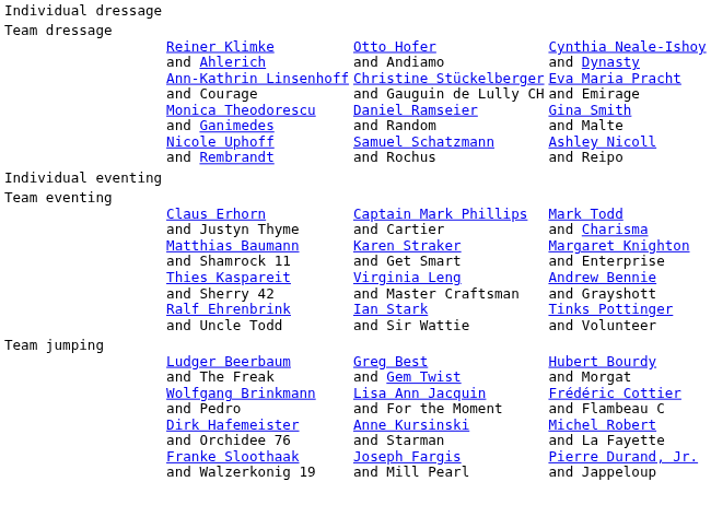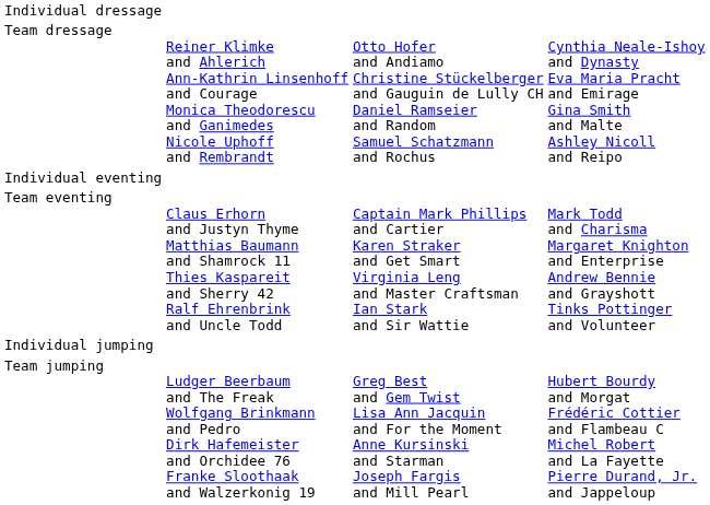 <table>
 <tr valign="top">
 <td>Individual dressage<br></td>
 <td></td>
 <td></td>
 <td></td>
 </tr>
 <tr valign="top">
 <td>Team dressage<br></td>
 <td><br><a href='#'>Reiner Klimke</a> <br> and <a href='#'>Ahlerich</a> <br> <a href='#'>Ann-Kathrin Linsenhoff</a> <br> and Courage <br> <a href='#'>Monica Theodorescu</a> <br> and <a href='#'>Ganimedes</a> <br> <a href='#'>Nicole Uphoff</a> <br> and <a href='#'>Rembrandt</a></td>
 <td><br><a href='#'>Otto Hofer</a> <br> and Andiamo <br> <a href='#'>Christine Stückelberger</a> <br> and Gauguin de Lully CH <br> <a href='#'>Daniel Ramseier</a> <br> and Random <br> <a href='#'>Samuel Schatzmann</a> <br> and Rochus</td>
 <td><br><a href='#'>Cynthia Neale-Ishoy</a> <br> and <a href='#'>Dynasty</a> <br> <a href='#'>Eva Maria Pracht</a> <br> and Emirage <br> <a href='#'>Gina Smith</a> <br> and Malte <br> <a href='#'>Ashley Nicoll</a> <br> and Reipo</td>
 </tr>
 <tr valign="top">
 <td>Individual eventing<br></td>
 <td></td>
 <td></td>
 <td></td>
 </tr>
 <tr valign="top">
 <td>Team eventing<br></td>
 <td><br><a href='#'>Claus Erhorn</a> <br> and Justyn Thyme <br> <a href='#'>Matthias Baumann</a> <br> and Shamrock 11 <br> <a href='#'>Thies Kaspareit</a> <br> and Sherry 42 <br> <a href='#'>Ralf Ehrenbrink</a> <br> and Uncle Todd</td>
 <td><br><a href='#'>Captain Mark Phillips</a> <br> and Cartier <br> <a href='#'>Karen Straker</a> <br> and Get Smart <br> <a href='#'>Virginia Leng</a> <br> and Master Craftsman <br> <a href='#'>Ian Stark</a> <br> and Sir Wattie</td>
 <td><br><a href='#'>Mark Todd</a> <br> and <a href='#'>Charisma</a> <br> <a href='#'>Margaret Knighton</a> <br> and Enterprise <br> <a href='#'>Andrew Bennie</a> <br> and Grayshott <br> <a href='#'>Tinks Pottinger</a> <br> and Volunteer</td>
 </tr>
 <tr valign="top">
+<td>Individual jumping<br></td>
+<td></td>
+<td></td>
+<td></td>
+</tr>
+<tr valign="top">
 <td>Team jumping<br></td>
 <td><br><a href='#'>Ludger Beerbaum</a> <br> and The Freak <br> <a href='#'>Wolfgang Brinkmann</a> <br> and Pedro <br> <a href='#'>Dirk Hafemeister</a> <br> and Orchidee 76 <br> <a href='#'>Franke Sloothaak</a> <br> and Walzerkonig 19</td>
 <td><br><a href='#'>Greg Best</a> <br> and <a href='#'>Gem Twist</a><br> <a href='#'>Lisa Ann Jacquin</a> <br> and For the Moment <br> <a href='#'>Anne Kursinski</a> <br> and Starman <br> <a href='#'>Joseph Fargis</a> <br> and Mill Pearl</td>
 <td><br><a href='#'>Hubert Bourdy</a> <br> and Morgat <br> <a href='#'>Frédéric Cottier</a> <br> and Flambeau C <br> <a href='#'>Michel Robert</a> <br> and La Fayette <br> <a href='#'>Pierre Durand, Jr.</a> <br> and Jappeloup</td>
 </tr>
 <tr>
 </tr>
 </table>
